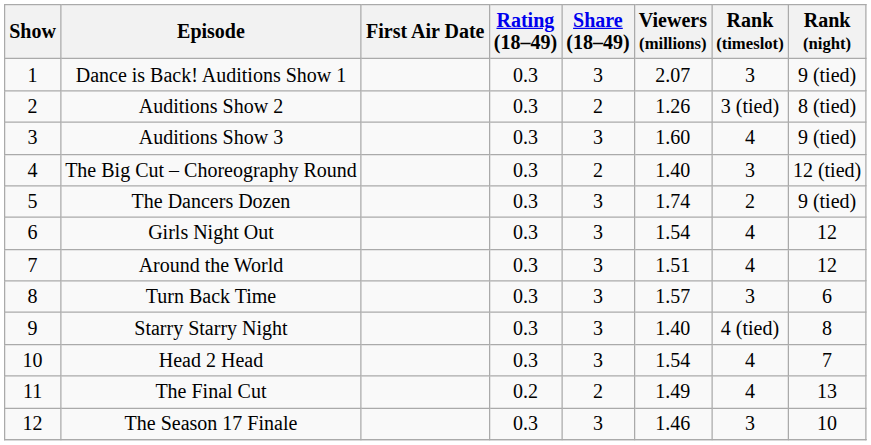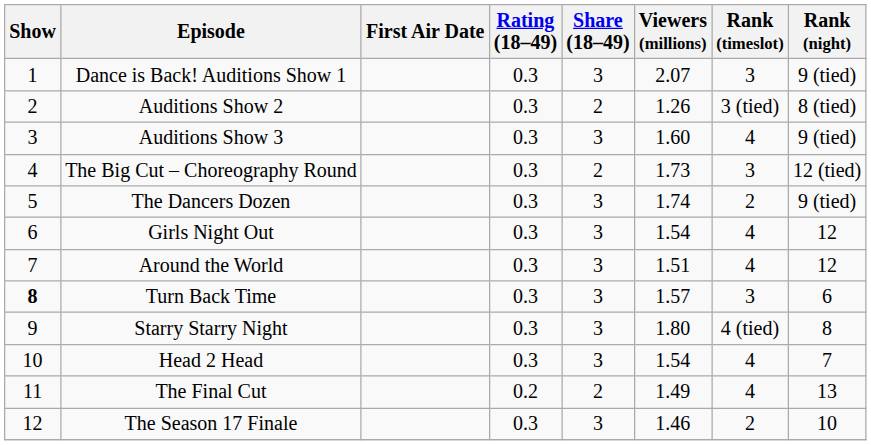 <table class="wikitable" style="text-align:center">
 <tr>
 <th>Show</th>
 <th>Episode</th>
 <th>First Air Date</th>
 <th><a href='#'>Rating</a><br>(18–49)</th>
 <th><a href='#'>Share</a><br>(18–49)</th>
 <th>Viewers<br><small>(millions)</small></th>
 <th>Rank<br><small>(timeslot)</small></th>
 <th>Rank<br><small>(night)</small></th>
 </tr>
 <tr>
 <td>1</td>
 <td>Dance is Back! Auditions Show 1</td>
 <td></td>
 <td>0.3</td>
 <td>3</td>
 <td>2.07</td>
 <td>3</td>
 <td>9 (tied)</td>
 </tr>
 <tr>
 <td>2</td>
 <td>Auditions Show 2</td>
 <td></td>
 <td>0.3</td>
 <td>2</td>
 <td>1.26</td>
 <td>3 (tied)</td>
 <td>8 (tied)</td>
 </tr>
 <tr>
 <td>3</td>
 <td>Auditions Show 3</td>
 <td></td>
 <td>0.3</td>
 <td>3</td>
 <td>1.60</td>
 <td>4</td>
 <td>9 (tied)</td>
 </tr>
 <tr>
 <td>4</td>
 <td>The Big Cut – Choreography Round</td>
 <td></td>
 <td>0.3</td>
 <td>2</td>
-<td>1.40</td>
+<td>1.73</td>
 <td>3</td>
 <td>12 (tied)</td>
 </tr>
 <tr>
 <td>5</td>
 <td>The Dancers Dozen</td>
 <td></td>
 <td>0.3</td>
 <td>3</td>
 <td>1.74</td>
 <td>2</td>
 <td>9 (tied)</td>
 </tr>
 <tr>
 <td>6</td>
 <td>Girls Night Out</td>
 <td></td>
 <td>0.3</td>
 <td>3</td>
 <td>1.54</td>
 <td>4</td>
 <td>12</td>
 </tr>
 <tr>
 <td>7</td>
 <td>Around the World</td>
 <td></td>
 <td>0.3</td>
 <td>3</td>
 <td>1.51</td>
 <td>4</td>
 <td>12</td>
 </tr>
 <tr>
-<td>8</td>
+<td><strong>8</strong></td>
 <td>Turn Back Time</td>
 <td></td>
 <td>0.3</td>
 <td>3</td>
 <td>1.57</td>
 <td>3</td>
 <td>6</td>
 </tr>
 <tr>
 <td>9</td>
 <td>Starry Starry Night</td>
 <td></td>
 <td>0.3</td>
 <td>3</td>
-<td>1.40</td>
+<td>1.80</td>
 <td>4 (tied)</td>
 <td>8</td>
 </tr>
 <tr>
 <td>10</td>
 <td>Head 2 Head</td>
 <td></td>
 <td>0.3</td>
 <td>3</td>
 <td>1.54</td>
 <td>4</td>
 <td>7</td>
 </tr>
 <tr>
 <td>11</td>
 <td>The Final Cut</td>
 <td></td>
 <td>0.2</td>
 <td>2</td>
 <td>1.49</td>
 <td>4</td>
 <td>13</td>
 </tr>
 <tr>
 <td>12</td>
 <td>The Season 17 Finale</td>
 <td></td>
 <td>0.3</td>
 <td>3</td>
 <td>1.46</td>
-<td>3</td>
+<td>2</td>
 <td>10</td>
 </tr>
 <tr>
 </tr>
 </table>
